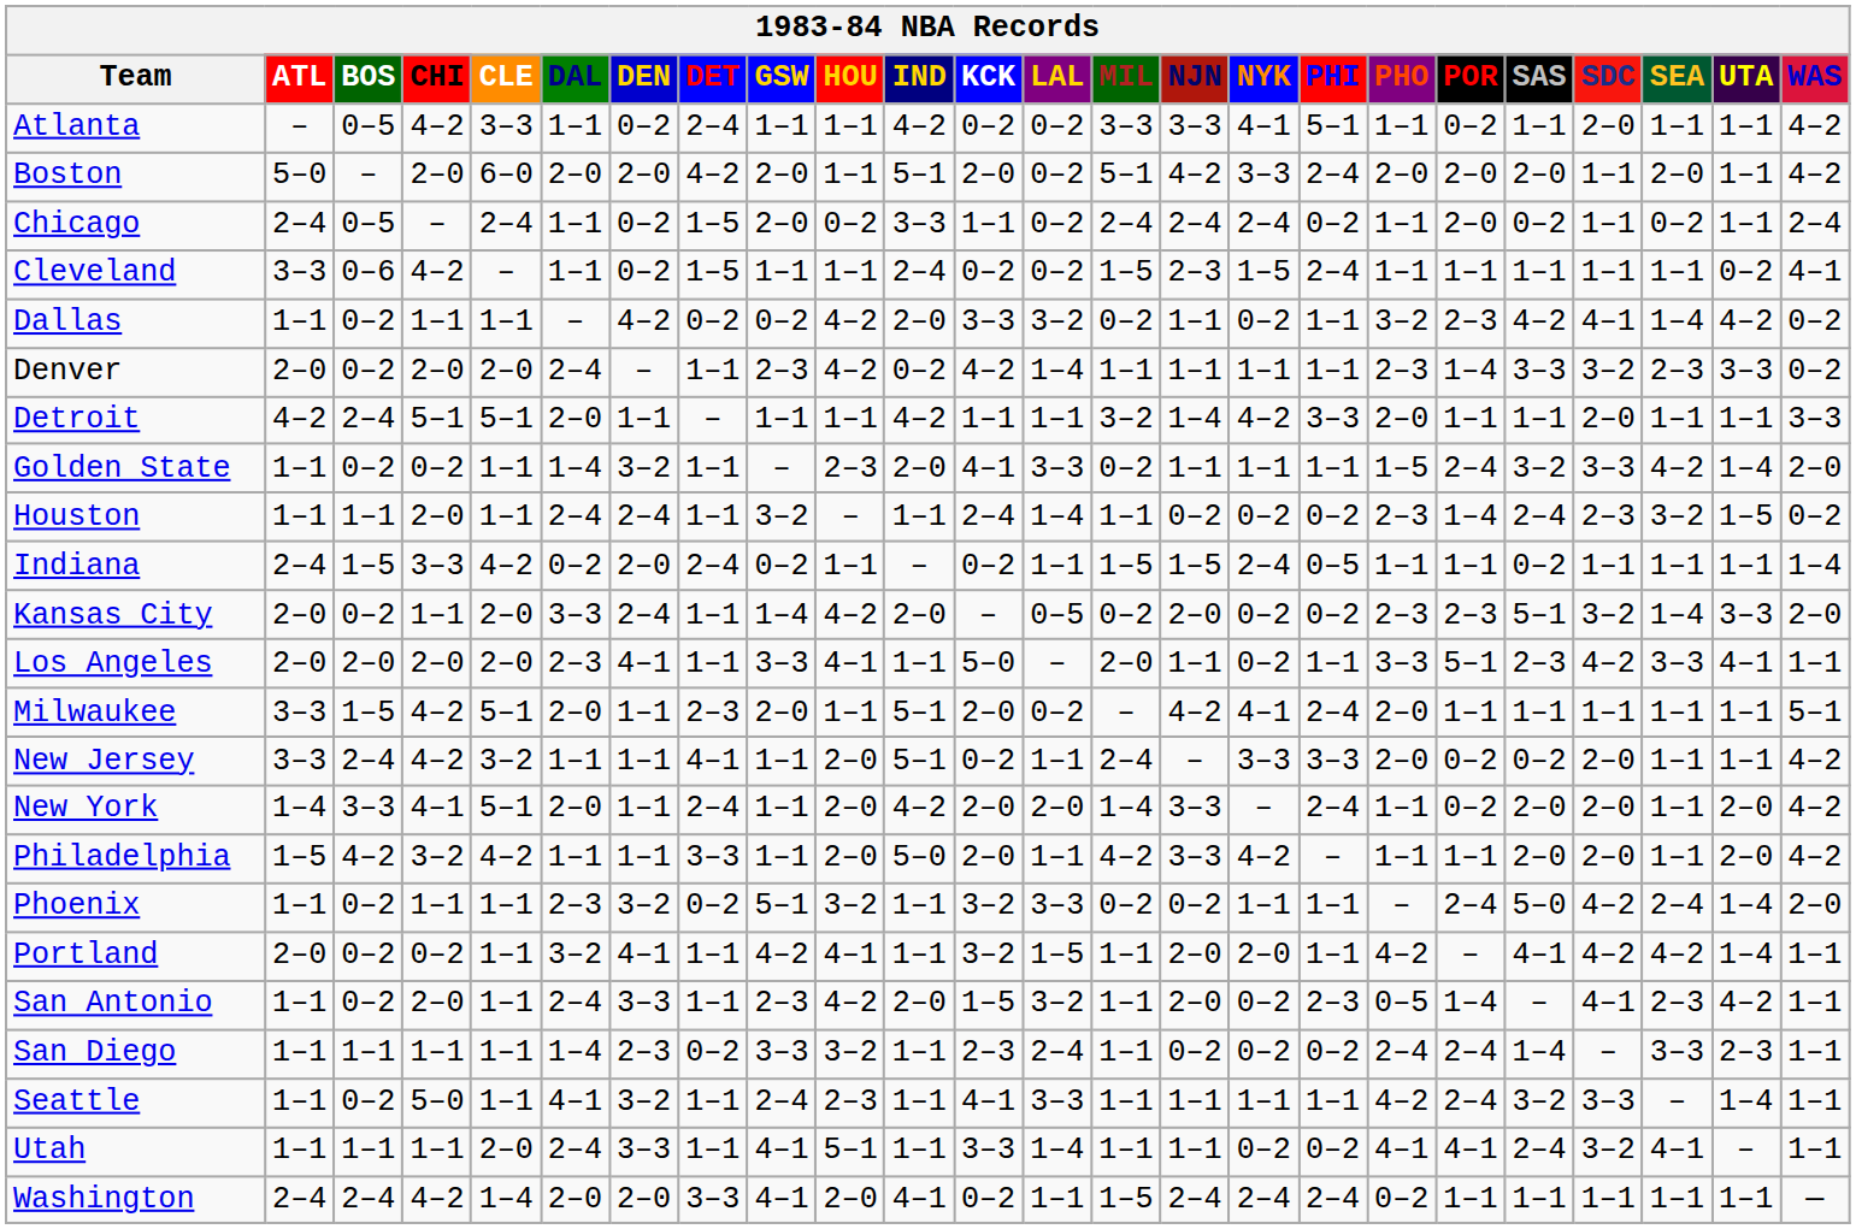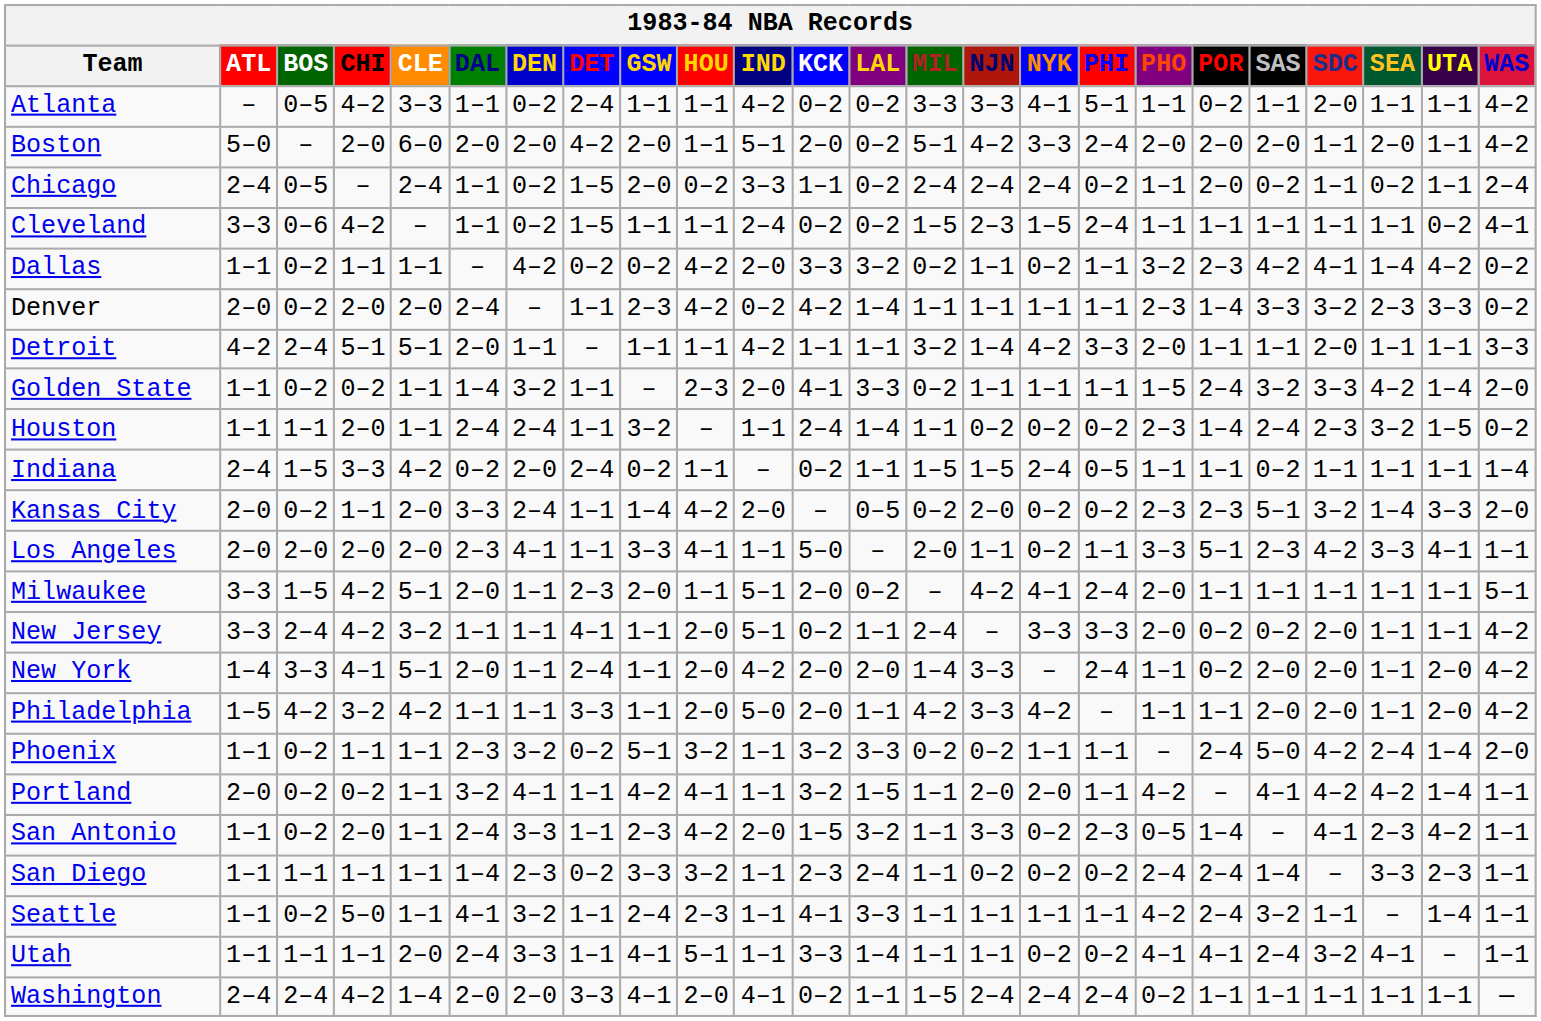 <table class="wikitable" style="font-size:95%; text-align:center;">
 <tr>
 <th colspan=24>1983-84 NBA Records</th>
 </tr>
 <tr>
 <th width=100>Team</th>
 <th style="background:#FF0000;color:#FFFFFF;width=35">ATL</th>
 <th style="background:#006400;color:#FFFFFF;width=35">BOS</th>
 <th style="background:#FF0000;color:#000000;width=35">CHI</th>
 <th style="background:#FF8C00;color:#FFFFFF;width=35">CLE</th>
 <th style="background:#008000;color:#00008B;width=35">DAL</th>
 <th style="background:#0000CD;color:#FFD700;width=35">DEN</th>
 <th style="background:#0000FF;color:#FF0000;width=35">DET</th>
 <th style="background:#0000FF;color:#FFD700;width=35">GSW</th>
 <th style="background:#FF0000;color:#FFD700;width=35">HOU</th>
 <th style="background:#000080;color:#FFD700;width=35">IND</th>
 <th style="background:#0000FF;color:#FFFFFF;width=35">KCK</th>
 <th style="background:#800080;color:#FFD700;width=35">LAL</th>
 <th style="background:#006400;color:#B22222;width=35">MIL</th>
 <th style="background:#B0170C;color:#00056D;width=35">NJN</th>
 <th style="background:#0000FF;color:#FF8C00;width=35">NYK</th>
 <th style="background:#FF0000;color:#0000FF;width=35">PHI</th>
 <th style="background:#800080;color:#FF4500;width=35">PHO</th>
 <th style="background:#000000;color:#FF0000;width=35">POR</th>
 <th style="background:#000000;color:#C0C0C0;width=35">SAS</th>
 <th style="background:#F9160D;color:#1A2E8B;width=35">SDC</th>
 <th style="background:#005831;color:#FFC322;width=35">SEA</th>
 <th style="background:#36004A;color:#FFFF00;width=35">UTA</th>
 <th style="background:#DC143C;color:#0000CD;width=35">WAS</th>
 </tr>
 <tr>
 <td style="text-align:left;"><a href='#'>Atlanta</a></td>
 <td>–</td>
 <td>0–5</td>
 <td>4–2</td>
 <td>3–3</td>
 <td>1–1</td>
 <td>0–2</td>
 <td>2–4</td>
 <td>1–1</td>
 <td>1–1</td>
 <td>4–2</td>
 <td>0–2</td>
 <td>0–2</td>
 <td>3–3</td>
 <td>3–3</td>
 <td>4–1</td>
 <td>5–1</td>
 <td>1–1</td>
 <td>0–2</td>
 <td>1–1</td>
 <td>2–0</td>
 <td>1–1</td>
 <td>1–1</td>
 <td>4–2</td>
 </tr>
 <tr>
 <td style="text-align:left;"><a href='#'>Boston</a></td>
 <td>5–0</td>
 <td>–</td>
 <td>2–0</td>
 <td>6–0</td>
 <td>2–0</td>
 <td>2–0</td>
 <td>4–2</td>
 <td>2–0</td>
 <td>1–1</td>
 <td>5–1</td>
 <td>2–0</td>
 <td>0–2</td>
 <td>5–1</td>
 <td>4–2</td>
 <td>3–3</td>
 <td>2–4</td>
 <td>2–0</td>
 <td>2–0</td>
 <td>2–0</td>
 <td>1–1</td>
 <td>2–0</td>
 <td>1–1</td>
 <td>4–2</td>
 </tr>
 <tr>
 <td style="text-align:left;"><a href='#'>Chicago</a></td>
 <td>2–4</td>
 <td>0–5</td>
 <td>–</td>
 <td>2–4</td>
 <td>1–1</td>
 <td>0–2</td>
 <td>1–5</td>
 <td>2–0</td>
 <td>0–2</td>
 <td>3–3</td>
 <td>1–1</td>
 <td>0–2</td>
 <td>2–4</td>
 <td>2–4</td>
 <td>2–4</td>
 <td>0–2</td>
 <td>1–1</td>
 <td>2–0</td>
 <td>0–2</td>
 <td>1–1</td>
 <td>0–2</td>
 <td>1–1</td>
 <td>2–4</td>
 </tr>
 <tr>
 <td style="text-align:left;"><a href='#'>Cleveland</a></td>
 <td>3–3</td>
 <td>0–6</td>
 <td>4–2</td>
 <td>–</td>
 <td>1–1</td>
 <td>0–2</td>
 <td>1–5</td>
 <td>1–1</td>
 <td>1–1</td>
 <td>2–4</td>
 <td>0–2</td>
 <td>0–2</td>
 <td>1–5</td>
 <td>2–3</td>
 <td>1–5</td>
 <td>2–4</td>
 <td>1–1</td>
 <td>1–1</td>
 <td>1–1</td>
 <td>1–1</td>
 <td>1–1</td>
 <td>0–2</td>
 <td>4–1</td>
 </tr>
 <tr>
 <td style="text-align:left;"><a href='#'>Dallas</a></td>
 <td>1–1</td>
 <td>0–2</td>
 <td>1–1</td>
 <td>1–1</td>
 <td>–</td>
 <td>4–2</td>
 <td>0–2</td>
 <td>0–2</td>
 <td>4–2</td>
 <td>2–0</td>
 <td>3–3</td>
 <td>3–2</td>
 <td>0–2</td>
 <td>1–1</td>
 <td>0–2</td>
 <td>1–1</td>
 <td>3–2</td>
 <td>2–3</td>
 <td>4–2</td>
 <td>4–1</td>
 <td>1–4</td>
 <td>4–2</td>
 <td>0–2</td>
 </tr>
 <tr>
 <td style="text-align:left;">Denver</td>
 <td>2–0</td>
 <td>0–2</td>
 <td>2–0</td>
 <td>2–0</td>
 <td>2–4</td>
 <td>–</td>
 <td>1–1</td>
 <td>2–3</td>
 <td>4–2</td>
 <td>0–2</td>
 <td>4–2</td>
 <td>1–4</td>
 <td>1–1</td>
 <td>1–1</td>
 <td>1–1</td>
 <td>1–1</td>
 <td>2–3</td>
 <td>1–4</td>
 <td>3–3</td>
 <td>3–2</td>
 <td>2–3</td>
 <td>3–3</td>
 <td>0–2</td>
 </tr>
 <tr>
 <td style="text-align:left;"><a href='#'>Detroit</a></td>
 <td>4–2</td>
 <td>2–4</td>
 <td>5–1</td>
 <td>5–1</td>
 <td>2–0</td>
 <td>1–1</td>
 <td>–</td>
 <td>1–1</td>
 <td>1–1</td>
 <td>4–2</td>
 <td>1–1</td>
 <td>1–1</td>
 <td>3–2</td>
 <td>1–4</td>
 <td>4–2</td>
 <td>3–3</td>
 <td>2–0</td>
 <td>1–1</td>
 <td>1–1</td>
 <td>2–0</td>
 <td>1–1</td>
 <td>1–1</td>
 <td>3–3</td>
 </tr>
 <tr>
 <td style="text-align:left;"><a href='#'>Golden State</a></td>
 <td>1–1</td>
 <td>0–2</td>
 <td>0–2</td>
 <td>1–1</td>
 <td>1–4</td>
 <td>3–2</td>
 <td>1–1</td>
 <td>–</td>
 <td>2–3</td>
 <td>2–0</td>
 <td>4–1</td>
 <td>3–3</td>
 <td>0–2</td>
 <td>1–1</td>
 <td>1–1</td>
 <td>1–1</td>
 <td>1–5</td>
 <td>2–4</td>
 <td>3–2</td>
 <td>3–3</td>
 <td>4–2</td>
 <td>1–4</td>
 <td>2–0</td>
 </tr>
 <tr>
 <td style="text-align:left;"><a href='#'>Houston</a></td>
 <td>1–1</td>
 <td>1–1</td>
 <td>2–0</td>
 <td>1–1</td>
 <td>2–4</td>
 <td>2–4</td>
 <td>1–1</td>
 <td>3–2</td>
 <td>–</td>
 <td>1–1</td>
 <td>2–4</td>
 <td>1–4</td>
 <td>1–1</td>
 <td>0–2</td>
 <td>0–2</td>
 <td>0–2</td>
 <td>2–3</td>
 <td>1–4</td>
 <td>2–4</td>
 <td>2–3</td>
 <td>3–2</td>
 <td>1–5</td>
 <td>0–2</td>
 </tr>
 <tr>
 <td style="text-align:left;"><a href='#'>Indiana</a></td>
 <td>2–4</td>
 <td>1–5</td>
 <td>3–3</td>
 <td>4–2</td>
 <td>0–2</td>
 <td>2–0</td>
 <td>2–4</td>
 <td>0–2</td>
 <td>1–1</td>
 <td>–</td>
 <td>0–2</td>
 <td>1–1</td>
 <td>1–5</td>
 <td>1–5</td>
 <td>2–4</td>
 <td>0–5</td>
 <td>1–1</td>
 <td>1–1</td>
 <td>0–2</td>
 <td>1–1</td>
 <td>1–1</td>
 <td>1–1</td>
 <td>1–4</td>
 </tr>
 <tr>
 <td style="text-align:left;"><a href='#'>Kansas City</a></td>
 <td>2–0</td>
 <td>0–2</td>
 <td>1–1</td>
 <td>2–0</td>
 <td>3–3</td>
 <td>2–4</td>
 <td>1–1</td>
 <td>1–4</td>
 <td>4–2</td>
 <td>2–0</td>
 <td>–</td>
 <td>0–5</td>
 <td>0–2</td>
 <td>2–0</td>
 <td>0–2</td>
 <td>0–2</td>
 <td>2–3</td>
 <td>2–3</td>
 <td>5–1</td>
 <td>3–2</td>
 <td>1–4</td>
 <td>3–3</td>
 <td>2–0</td>
 </tr>
 <tr>
 <td style="text-align:left;"><a href='#'>Los Angeles</a></td>
 <td>2–0</td>
 <td>2–0</td>
 <td>2–0</td>
 <td>2–0</td>
 <td>2–3</td>
 <td>4–1</td>
 <td>1–1</td>
 <td>3–3</td>
 <td>4–1</td>
 <td>1–1</td>
 <td>5–0</td>
 <td>–</td>
 <td>2–0</td>
 <td>1–1</td>
 <td>0–2</td>
 <td>1–1</td>
 <td>3–3</td>
 <td>5–1</td>
 <td>2–3</td>
 <td>4–2</td>
 <td>3–3</td>
 <td>4–1</td>
 <td>1–1</td>
 </tr>
 <tr>
 <td style="text-align:left;"><a href='#'>Milwaukee</a></td>
 <td>3–3</td>
 <td>1–5</td>
 <td>4–2</td>
 <td>5–1</td>
 <td>2–0</td>
 <td>1–1</td>
 <td>2–3</td>
 <td>2–0</td>
 <td>1–1</td>
 <td>5–1</td>
 <td>2–0</td>
 <td>0–2</td>
 <td>–</td>
 <td>4–2</td>
 <td>4–1</td>
 <td>2–4</td>
 <td>2–0</td>
 <td>1–1</td>
 <td>1–1</td>
 <td>1–1</td>
 <td>1–1</td>
 <td>1–1</td>
 <td>5–1</td>
 </tr>
 <tr>
 <td style="text-align:left;"><a href='#'>New Jersey</a></td>
 <td>3–3</td>
 <td>2–4</td>
 <td>4–2</td>
 <td>3–2</td>
 <td>1–1</td>
 <td>1–1</td>
 <td>4–1</td>
 <td>1–1</td>
 <td>2–0</td>
 <td>5–1</td>
 <td>0–2</td>
 <td>1–1</td>
 <td>2–4</td>
 <td>–</td>
 <td>3–3</td>
 <td>3–3</td>
 <td>2–0</td>
 <td>0–2</td>
 <td>0–2</td>
 <td>2–0</td>
 <td>1–1</td>
 <td>1–1</td>
 <td>4–2</td>
 </tr>
 <tr>
 <td style="text-align:left;"><a href='#'>New York</a></td>
 <td>1–4</td>
 <td>3–3</td>
 <td>4–1</td>
 <td>5–1</td>
 <td>2–0</td>
 <td>1–1</td>
 <td>2–4</td>
 <td>1–1</td>
 <td>2–0</td>
 <td>4–2</td>
 <td>2–0</td>
 <td>2–0</td>
 <td>1–4</td>
 <td>3–3</td>
 <td>–</td>
 <td>2–4</td>
 <td>1–1</td>
 <td>0–2</td>
 <td>2–0</td>
 <td>2–0</td>
 <td>1–1</td>
 <td>2–0</td>
 <td>4–2</td>
 </tr>
 <tr>
 <td style="text-align:left;"><a href='#'>Philadelphia</a></td>
 <td>1–5</td>
 <td>4–2</td>
 <td>3–2</td>
 <td>4–2</td>
 <td>1–1</td>
 <td>1–1</td>
 <td>3–3</td>
 <td>1–1</td>
 <td>2–0</td>
 <td>5–0</td>
 <td>2–0</td>
 <td>1–1</td>
 <td>4–2</td>
 <td>3–3</td>
 <td>4–2</td>
 <td>–</td>
 <td>1–1</td>
 <td>1–1</td>
 <td>2–0</td>
 <td>2–0</td>
 <td>1–1</td>
 <td>2–0</td>
 <td>4–2</td>
 </tr>
 <tr>
 <td style="text-align:left;"><a href='#'>Phoenix</a></td>
 <td>1–1</td>
 <td>0–2</td>
 <td>1–1</td>
 <td>1–1</td>
 <td>2–3</td>
 <td>3–2</td>
 <td>0–2</td>
 <td>5–1</td>
 <td>3–2</td>
 <td>1–1</td>
 <td>3–2</td>
 <td>3–3</td>
 <td>0–2</td>
 <td>0–2</td>
 <td>1–1</td>
 <td>1–1</td>
 <td>–</td>
 <td>2–4</td>
 <td>5–0</td>
 <td>4–2</td>
 <td>2–4</td>
 <td>1–4</td>
 <td>2–0</td>
 </tr>
 <tr>
 <td style="text-align:left;"><a href='#'>Portland</a></td>
 <td>2–0</td>
 <td>0–2</td>
 <td>0–2</td>
 <td>1–1</td>
 <td>3–2</td>
 <td>4–1</td>
 <td>1–1</td>
 <td>4–2</td>
 <td>4–1</td>
 <td>1–1</td>
 <td>3–2</td>
 <td>1–5</td>
 <td>1–1</td>
 <td>2–0</td>
 <td>2–0</td>
 <td>1–1</td>
 <td>4–2</td>
 <td>–</td>
 <td>4–1</td>
 <td>4–2</td>
 <td>4–2</td>
 <td>1–4</td>
 <td>1–1</td>
 </tr>
 <tr>
 <td style="text-align:left;"><a href='#'>San Antonio</a></td>
 <td>1–1</td>
 <td>0–2</td>
 <td>2–0</td>
 <td>1–1</td>
 <td>2–4</td>
 <td>3–3</td>
 <td>1–1</td>
 <td>2–3</td>
 <td>4–2</td>
 <td>2–0</td>
 <td>1–5</td>
 <td>3–2</td>
 <td>1–1</td>
-<td>2–0</td>
+<td>3–3</td>
 <td>0–2</td>
 <td>2–3</td>
 <td>0–5</td>
 <td>1–4</td>
 <td>–</td>
 <td>4–1</td>
 <td>2–3</td>
 <td>4–2</td>
 <td>1–1</td>
 </tr>
 <tr>
 <td style="text-align:left;"><a href='#'>San Diego</a></td>
 <td>1–1</td>
 <td>1–1</td>
 <td>1–1</td>
 <td>1–1</td>
 <td>1–4</td>
 <td>2–3</td>
 <td>0–2</td>
 <td>3–3</td>
 <td>3–2</td>
 <td>1–1</td>
 <td>2–3</td>
 <td>2–4</td>
 <td>1–1</td>
 <td>0–2</td>
 <td>0–2</td>
 <td>0–2</td>
 <td>2–4</td>
 <td>2–4</td>
 <td>1–4</td>
 <td>–</td>
 <td>3–3</td>
 <td>2–3</td>
 <td>1–1</td>
 </tr>
 <tr>
 <td style="text-align:left;"><a href='#'>Seattle</a></td>
 <td>1–1</td>
 <td>0–2</td>
 <td>5–0</td>
 <td>1–1</td>
 <td>4–1</td>
 <td>3–2</td>
 <td>1–1</td>
 <td>2–4</td>
 <td>2–3</td>
 <td>1–1</td>
 <td>4–1</td>
 <td>3–3</td>
 <td>1–1</td>
 <td>1–1</td>
 <td>1–1</td>
 <td>1–1</td>
 <td>4–2</td>
 <td>2–4</td>
 <td>3–2</td>
-<td>3–3</td>
+<td>1–1</td>
 <td>–</td>
 <td>1–4</td>
 <td>1–1</td>
 </tr>
 <tr>
 <td style="text-align:left;"><a href='#'>Utah</a></td>
 <td>1–1</td>
 <td>1–1</td>
 <td>1–1</td>
 <td>2–0</td>
 <td>2–4</td>
 <td>3–3</td>
 <td>1–1</td>
 <td>4–1</td>
 <td>5–1</td>
 <td>1–1</td>
 <td>3–3</td>
 <td>1–4</td>
 <td>1–1</td>
 <td>1–1</td>
 <td>0–2</td>
 <td>0–2</td>
 <td>4–1</td>
 <td>4–1</td>
 <td>2–4</td>
 <td>3–2</td>
 <td>4–1</td>
 <td>–</td>
 <td>1–1</td>
 </tr>
 <tr>
 <td style="text-align:left;"><a href='#'>Washington</a></td>
 <td>2–4</td>
 <td>2–4</td>
 <td>4–2</td>
 <td>1–4</td>
 <td>2–0</td>
 <td>2–0</td>
 <td>3–3</td>
 <td>4–1</td>
 <td>2–0</td>
 <td>4–1</td>
 <td>0–2</td>
 <td>1–1</td>
 <td>1–5</td>
 <td>2–4</td>
 <td>2–4</td>
 <td>2–4</td>
 <td>0–2</td>
 <td>1–1</td>
 <td>1–1</td>
 <td>1–1</td>
 <td>1–1</td>
 <td>1–1</td>
 <td>—</td>
 </tr>
 </table>
